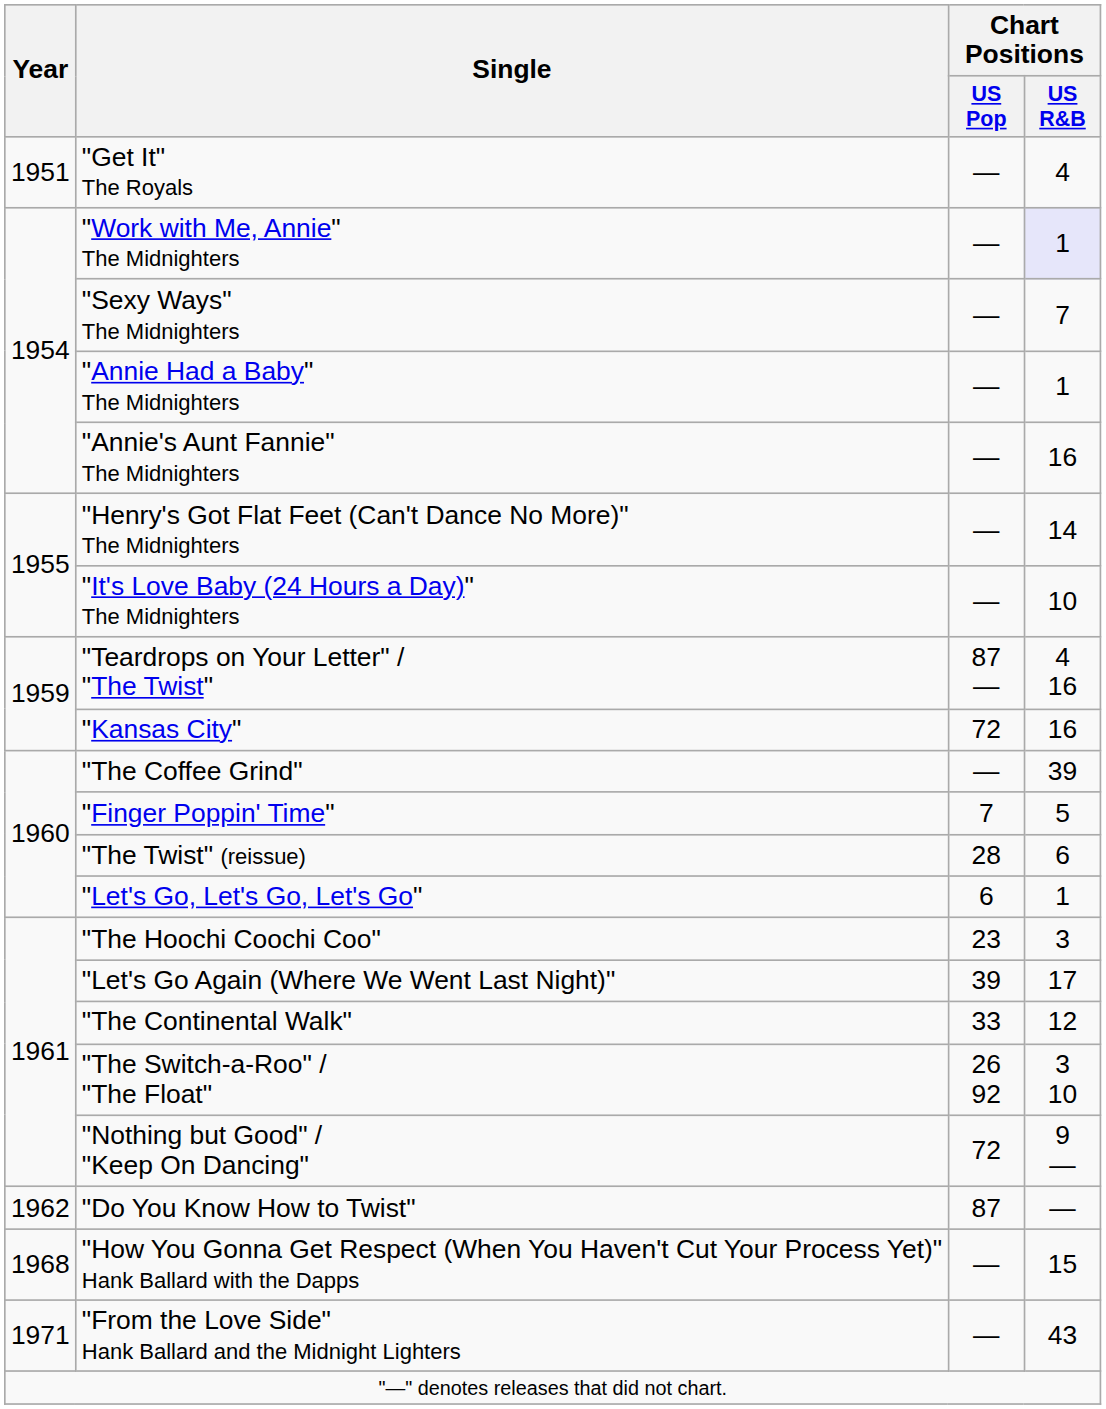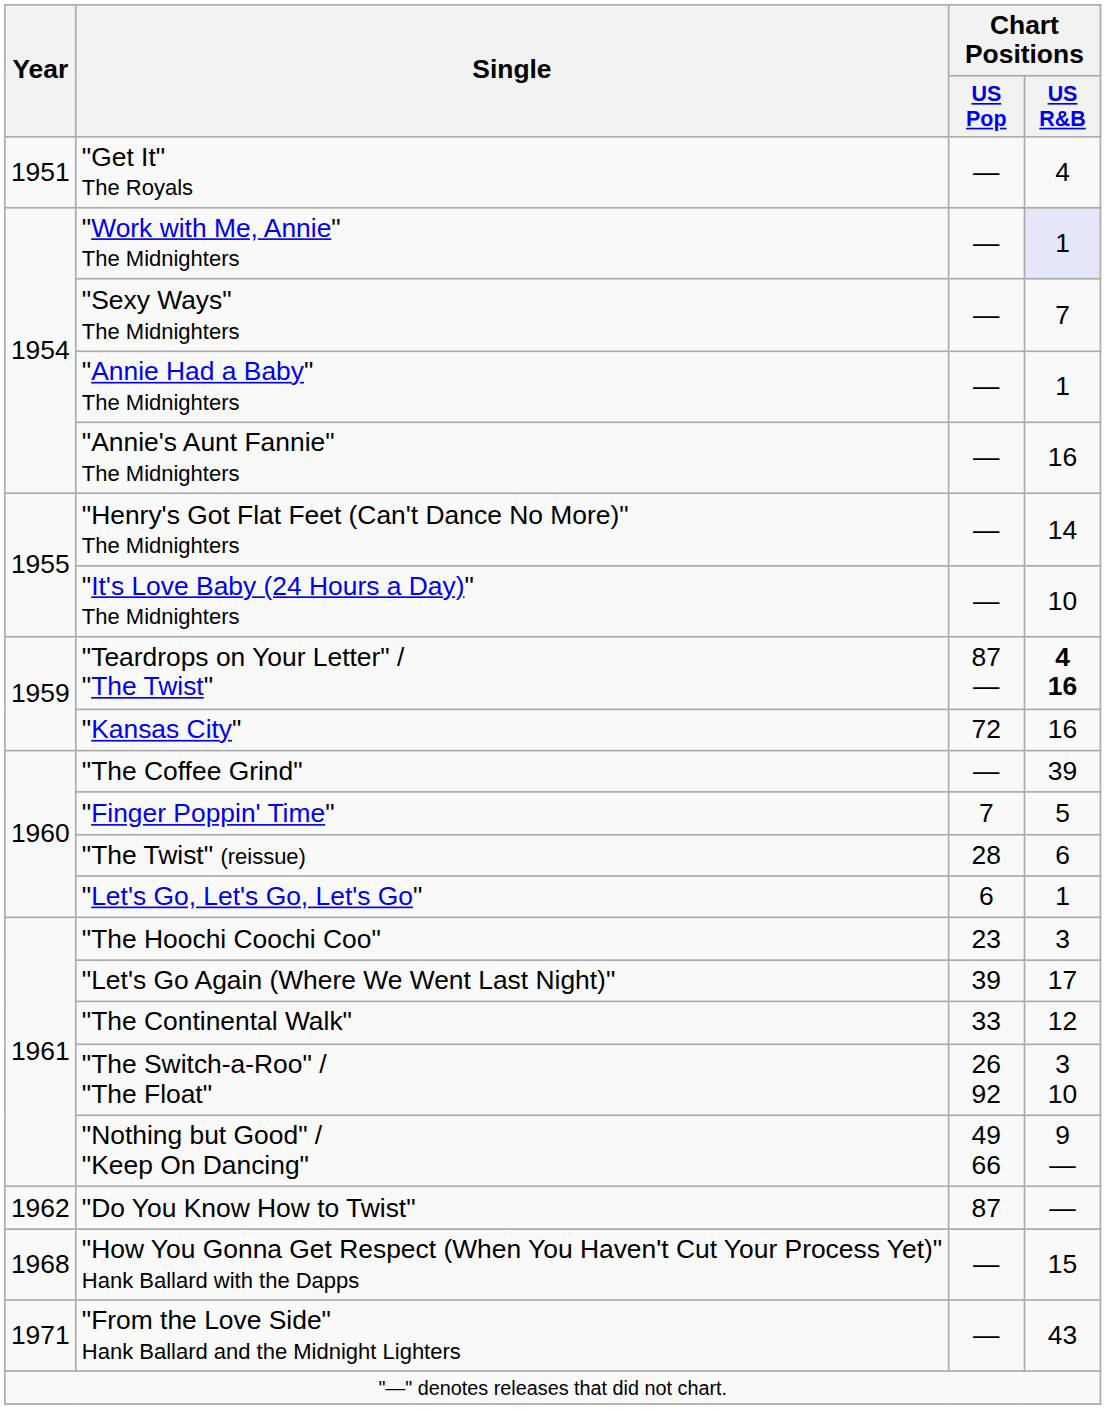 <table class="wikitable" style="text-align:center;">
 <tr>
 <th rowspan="2">Year</th>
 <th rowspan="2">Single</th>
 <th colspan="3">Chart Positions</th>
 </tr>
 <tr style="font-size:small;">
 <th style="width:40px;"><a href='#'>US Pop</a><br></th>
 <th style="width:40px;"><a href='#'>US R&B</a><br></th>
 </tr>
 <tr>
 <td>1951</td>
 <td style="text-align:left;">"Get It"<br><small>The Royals</small></td>
 <td>—</td>
 <td>4</td>
 </tr>
 <tr>
 <td rowspan="4">1954</td>
 <td style="text-align:left;">"<a href='#'>Work with Me, Annie</a>"<br><small>The Midnighters</small></td>
 <td>—</td>
 <td style="background: lavender;">1</td>
 </tr>
 <tr>
 <td style="text-align:left;">"Sexy Ways"<br><small>The Midnighters</small></td>
 <td>—</td>
 <td>7</td>
 </tr>
 <tr>
 <td style="text-align:left;">"<a href='#'>Annie Had a Baby</a>"<br><small>The Midnighters</small></td>
 <td>—</td>
 <td>1</td>
 </tr>
 <tr>
 <td style="text-align:left;">"Annie's Aunt Fannie"<br><small>The Midnighters</small></td>
 <td>—</td>
 <td>16</td>
 </tr>
 <tr>
 <td rowspan="2">1955</td>
 <td style="text-align:left;">"Henry's Got Flat Feet (Can't Dance No More)"<br><small>The Midnighters</small></td>
 <td>—</td>
 <td>14</td>
 </tr>
 <tr>
 <td style="text-align:left;">"<a href='#'>It's Love Baby (24 Hours a Day)</a>"<br><small>The Midnighters</small></td>
 <td>—</td>
 <td>10</td>
 </tr>
 <tr>
 <td rowspan="2">1959</td>
 <td style="text-align:left;">"Teardrops on Your Letter" /<br>"<a href='#'>The Twist</a>"</td>
 <td>87<br>—</td>
-<td>4<br>16</td>
+<td><strong>4<br>16</strong></td>
 </tr>
 <tr>
 <td style="text-align:left;">"<a href='#'>Kansas City</a>"</td>
 <td>72</td>
 <td>16</td>
 </tr>
 <tr>
 <td rowspan="4">1960</td>
 <td style="text-align:left;">"The Coffee Grind"</td>
 <td>—</td>
 <td>39</td>
 </tr>
 <tr>
 <td style="text-align:left;">"<a href='#'>Finger Poppin' Time</a>"</td>
 <td>7</td>
 <td>5</td>
 </tr>
 <tr>
 <td style="text-align:left;">"The Twist"  <small>(reissue)</small></td>
 <td>28</td>
 <td>6</td>
 </tr>
 <tr>
 <td style="text-align:left;">"<a href='#'>Let's Go, Let's Go, Let's Go</a>"</td>
 <td>6</td>
 <td>1</td>
 </tr>
 <tr>
 <td rowspan="5">1961</td>
 <td style="text-align:left;">"The Hoochi Coochi Coo"</td>
 <td>23</td>
 <td>3</td>
 </tr>
 <tr>
 <td style="text-align:left;">"Let's Go Again (Where We Went Last Night)"</td>
 <td>39</td>
 <td>17</td>
 </tr>
 <tr>
 <td style="text-align:left;">"The Continental Walk"</td>
 <td>33</td>
 <td>12</td>
 </tr>
 <tr>
 <td style="text-align:left;">"The Switch-a-Roo" /<br>"The Float"</td>
 <td>26<br>92</td>
 <td>3<br>10</td>
 </tr>
 <tr>
 <td style="text-align:left;">"Nothing but Good" /<br>"Keep On Dancing"</td>
-<td>72</td>
+<td>49<br>66</td>
 <td>9<br>—</td>
 </tr>
 <tr>
 <td>1962</td>
 <td style="text-align:left;">"Do You Know How to Twist"</td>
 <td>87</td>
 <td>—</td>
 </tr>
 <tr>
 <td>1968</td>
 <td style="text-align:left;">"How You Gonna Get Respect (When You Haven't Cut Your Process Yet)"<br><small>Hank Ballard with the Dapps</small></td>
 <td>—</td>
 <td>15</td>
 </tr>
 <tr>
 <td>1971</td>
 <td style="text-align:left;">"From the Love Side"<br><small>Hank Ballard and the Midnight Lighters</small></td>
 <td>—</td>
 <td>43</td>
 </tr>
 <tr>
 <td colspan="8" style="text-align:center; font-size:9pt;">"—" denotes releases that did not chart.</td>
 </tr>
 </table>
